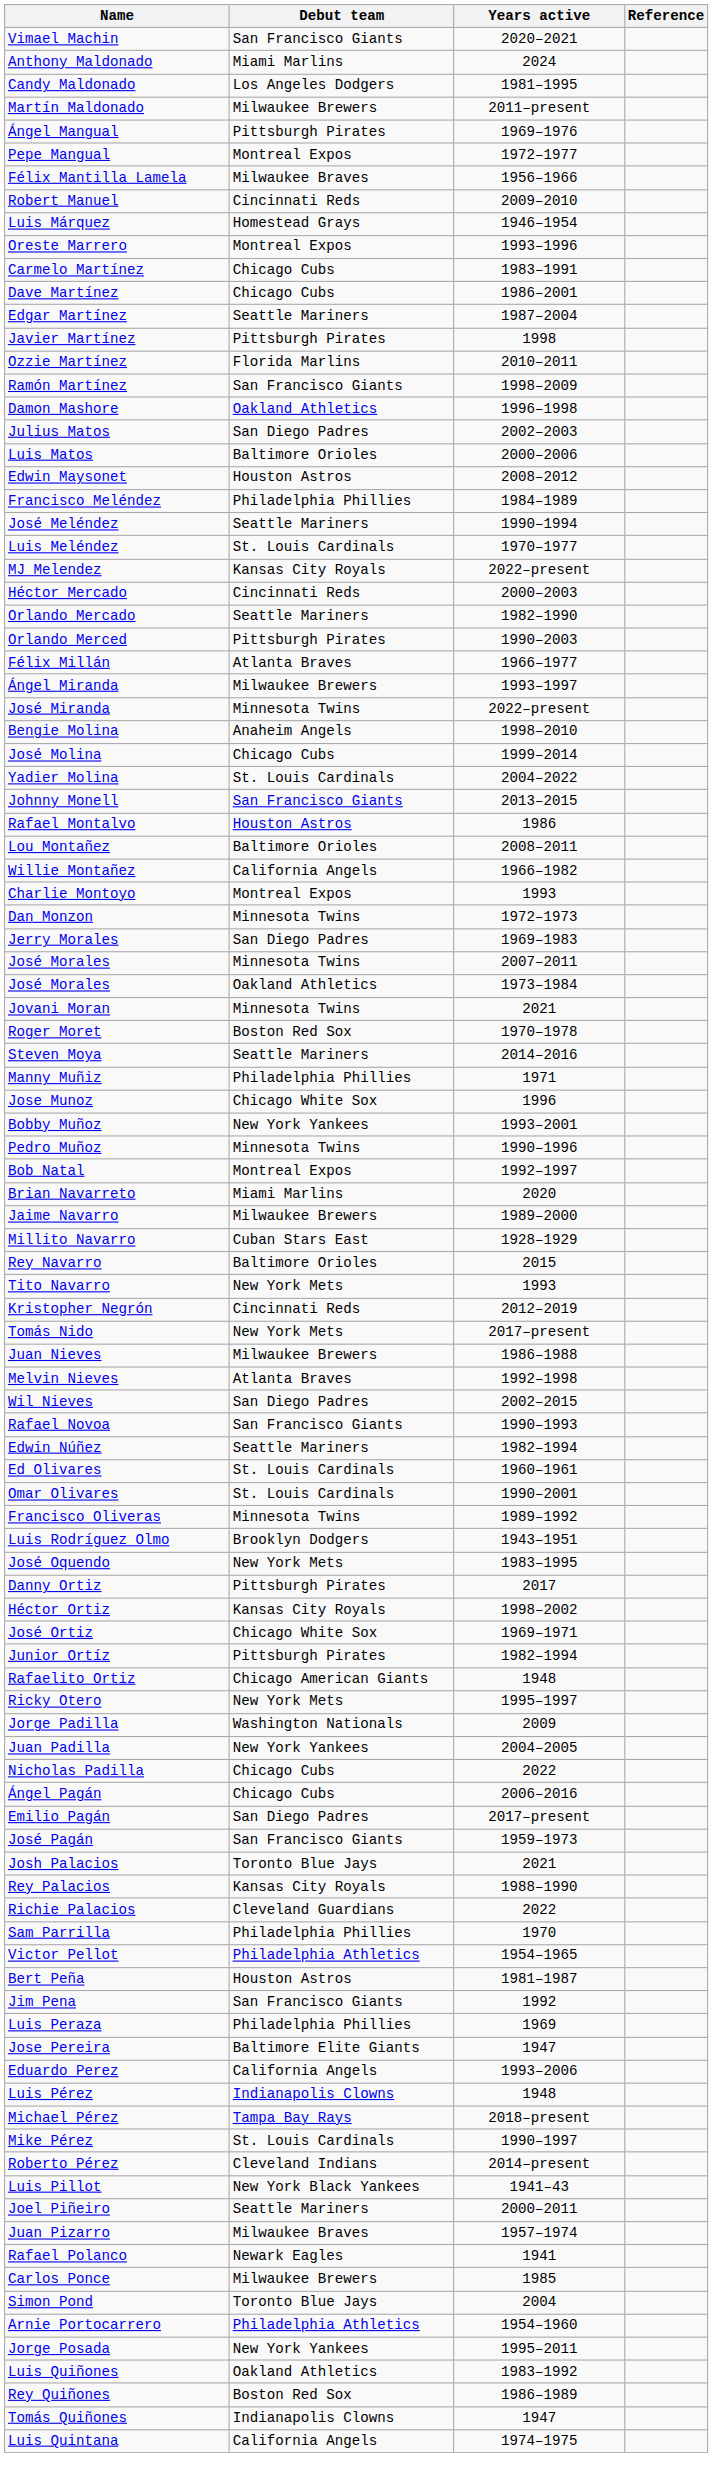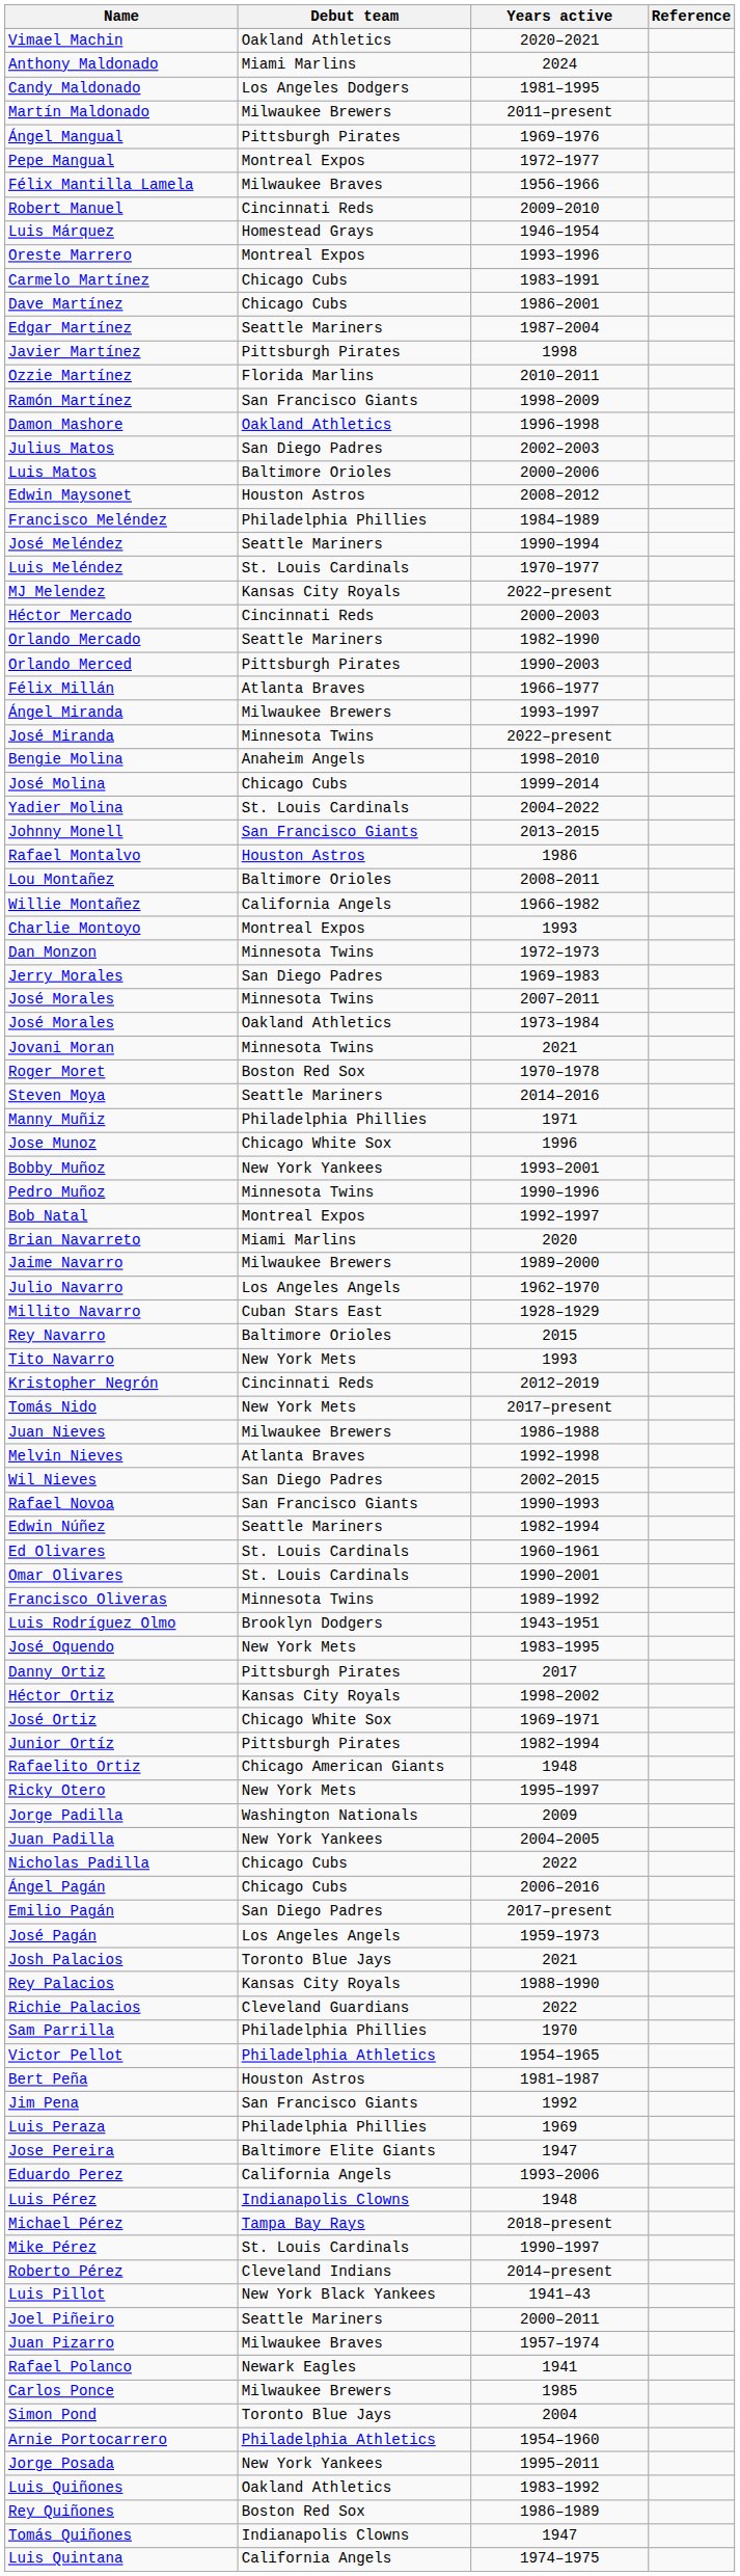 <table class="wikitable">
 <tr>
 <th style="width:200px;">Name</th>
 <th style="width:200px;">Debut team</th>
 <th style="width:150px;">Years active</th>
 <th style="width:50px;">Reference</th>
 </tr>
 <tr>
 <td><a href='#'>Vimael Machin</a></td>
-<td>San Francisco Giants</td>
+<td>Oakland Athletics</td>
 <td style="text-align:center;">2020–2021</td>
 <td style="text-align:center;"></td>
 </tr>
 <tr>
 <td><a href='#'>Anthony Maldonado</a></td>
 <td>Miami Marlins</td>
 <td style="text-align:center;">2024</td>
 <td style="text-align:center;"></td>
 </tr>
 <tr>
 <td><a href='#'>Candy Maldonado</a></td>
 <td>Los Angeles Dodgers</td>
 <td style="text-align:center;">1981–1995</td>
 <td style="text-align:center;"></td>
 </tr>
 <tr>
 <td><a href='#'>Martín Maldonado</a></td>
 <td>Milwaukee Brewers</td>
 <td style="text-align:center;">2011–present</td>
 <td style="text-align:center;"></td>
 </tr>
 <tr>
 <td><a href='#'>Ángel Mangual</a></td>
 <td>Pittsburgh Pirates</td>
 <td style="text-align:center;">1969–1976</td>
 <td style="text-align:center;"></td>
 </tr>
 <tr>
 <td><a href='#'>Pepe Mangual</a></td>
 <td>Montreal Expos</td>
 <td style="text-align:center;">1972–1977</td>
 <td style="text-align:center;"></td>
 </tr>
 <tr>
 <td><a href='#'>Félix Mantilla Lamela</a></td>
 <td>Milwaukee Braves</td>
 <td style="text-align:center;">1956–1966</td>
 <td style="text-align:center;"></td>
 </tr>
 <tr>
 <td><a href='#'>Robert Manuel</a></td>
 <td>Cincinnati Reds</td>
 <td style="text-align:center;">2009–2010</td>
 <td style="text-align:center;"></td>
 </tr>
 <tr>
 <td><a href='#'>Luis Márquez</a></td>
 <td>Homestead Grays</td>
 <td style="text-align:center;">1946–1954</td>
 <td style="text-align:center;"></td>
 </tr>
 <tr>
 <td><a href='#'>Oreste Marrero</a></td>
 <td>Montreal Expos</td>
 <td style="text-align:center;">1993–1996</td>
 <td style="text-align:center;"></td>
 </tr>
 <tr>
 <td><a href='#'>Carmelo Martínez</a></td>
 <td>Chicago Cubs</td>
 <td style="text-align:center;">1983–1991</td>
 <td style="text-align:center;"></td>
 </tr>
 <tr>
 <td><a href='#'>Dave Martínez</a></td>
 <td>Chicago Cubs</td>
 <td style="text-align:center;">1986–2001</td>
 <td style="text-align:center;"></td>
 </tr>
 <tr>
 <td><a href='#'>Edgar Martínez</a></td>
 <td>Seattle Mariners</td>
 <td style="text-align:center;">1987–2004</td>
 <td style="text-align:center;"></td>
 </tr>
 <tr>
 <td><a href='#'>Javier Martínez</a></td>
 <td>Pittsburgh Pirates</td>
 <td style="text-align:center;">1998</td>
 <td style="text-align:center;"></td>
 </tr>
 <tr>
 <td><a href='#'>Ozzie Martínez</a></td>
 <td>Florida Marlins</td>
 <td style="text-align:center;">2010–2011</td>
 <td style="text-align:center;"></td>
 </tr>
 <tr>
 <td><a href='#'>Ramón Martínez</a></td>
 <td>San Francisco Giants</td>
 <td style="text-align:center;">1998–2009</td>
 <td style="text-align:center;"></td>
 </tr>
 <tr>
 <td><a href='#'>Damon Mashore</a></td>
 <td><a href='#'>Oakland Athletics</a></td>
 <td style="text-align:center;">1996–1998</td>
 <td style="text-align:center;"></td>
 </tr>
 <tr>
 <td><a href='#'>Julius Matos</a></td>
 <td>San Diego Padres</td>
 <td style="text-align:center;">2002–2003</td>
 <td style="text-align:center;"></td>
 </tr>
 <tr>
 <td><a href='#'>Luis Matos</a></td>
 <td>Baltimore Orioles</td>
 <td style="text-align:center;">2000–2006</td>
 <td style="text-align:center;"></td>
 </tr>
 <tr>
 <td><a href='#'>Edwin Maysonet</a></td>
 <td>Houston Astros</td>
 <td style="text-align:center;">2008–2012</td>
 <td style="text-align:center;"></td>
 </tr>
 <tr>
 <td><a href='#'>Francisco Meléndez</a></td>
 <td>Philadelphia Phillies</td>
 <td style="text-align:center;">1984–1989</td>
 <td style="text-align:center;"></td>
 </tr>
 <tr>
 <td><a href='#'>José Meléndez</a></td>
 <td>Seattle Mariners</td>
 <td style="text-align:center;">1990–1994</td>
 <td style="text-align:center;"></td>
 </tr>
 <tr>
 <td><a href='#'>Luis Meléndez</a></td>
 <td>St. Louis Cardinals</td>
 <td style="text-align:center;">1970–1977</td>
 <td style="text-align:center;"></td>
 </tr>
 <tr>
 <td><a href='#'>MJ Melendez</a></td>
 <td>Kansas City Royals</td>
 <td style="text-align:center;">2022–present</td>
 <td style="text-align:center;"></td>
 </tr>
 <tr>
 <td><a href='#'>Héctor Mercado</a></td>
 <td>Cincinnati Reds</td>
 <td style="text-align:center;">2000–2003</td>
 <td style="text-align:center;"></td>
 </tr>
 <tr>
 <td><a href='#'>Orlando Mercado</a></td>
 <td>Seattle Mariners</td>
 <td style="text-align:center;">1982–1990</td>
 <td style="text-align:center;"></td>
 </tr>
 <tr>
 <td><a href='#'>Orlando Merced</a></td>
 <td>Pittsburgh Pirates</td>
 <td style="text-align:center;">1990–2003</td>
 <td style="text-align:center;"></td>
 </tr>
 <tr>
 <td><a href='#'>Félix Millán</a></td>
 <td>Atlanta Braves</td>
 <td style="text-align:center;">1966–1977</td>
 <td style="text-align:center;"></td>
 </tr>
 <tr>
 <td><a href='#'>Ángel Miranda</a></td>
 <td>Milwaukee Brewers</td>
 <td style="text-align:center;">1993–1997</td>
 <td style="text-align:center;"></td>
 </tr>
 <tr>
 <td><a href='#'>José Miranda</a></td>
 <td>Minnesota Twins</td>
 <td style="text-align:center;">2022–present</td>
 <td style="text-align:center;"></td>
 </tr>
 <tr>
 <td><a href='#'>Bengie Molina</a></td>
 <td>Anaheim Angels</td>
 <td style="text-align:center;">1998–2010</td>
 <td style="text-align:center;"></td>
 </tr>
 <tr>
 <td><a href='#'>José Molina</a></td>
 <td>Chicago Cubs</td>
 <td style="text-align:center;">1999–2014</td>
 <td style="text-align:center;"></td>
 </tr>
 <tr>
 <td><a href='#'>Yadier Molina</a></td>
 <td>St. Louis Cardinals</td>
 <td style="text-align:center;">2004–2022</td>
 <td style="text-align:center;"></td>
 </tr>
 <tr>
 <td><a href='#'>Johnny Monell</a></td>
 <td><a href='#'>San Francisco Giants</a></td>
 <td style="text-align:center;">2013–2015</td>
 <td style="text-align:center;"></td>
 </tr>
 <tr>
 <td><a href='#'>Rafael Montalvo</a></td>
 <td><a href='#'>Houston Astros</a></td>
 <td style="text-align:center;">1986</td>
 <td style="text-align:center;"></td>
 </tr>
 <tr>
 <td><a href='#'>Lou Montañez</a></td>
 <td>Baltimore Orioles</td>
 <td style="text-align:center;">2008–2011</td>
 <td style="text-align:center;"></td>
 </tr>
 <tr>
 <td><a href='#'>Willie Montañez</a></td>
 <td>California Angels</td>
 <td style="text-align:center;">1966–1982</td>
 <td style="text-align:center;"></td>
 </tr>
 <tr>
 <td><a href='#'>Charlie Montoyo</a></td>
 <td>Montreal Expos</td>
 <td style="text-align:center;">1993</td>
 <td style="text-align:center;"></td>
 </tr>
 <tr>
 <td><a href='#'>Dan Monzon</a></td>
 <td>Minnesota Twins</td>
 <td style="text-align:center;">1972–1973</td>
 <td style="text-align:center;"></td>
 </tr>
 <tr>
 <td><a href='#'>Jerry Morales</a></td>
 <td>San Diego Padres</td>
 <td style="text-align:center;">1969–1983</td>
 <td style="text-align:center;"></td>
 </tr>
 <tr>
 <td><a href='#'>José Morales</a></td>
 <td>Minnesota Twins</td>
 <td style="text-align:center;">2007–2011</td>
 <td style="text-align:center;"></td>
 </tr>
 <tr>
 <td><a href='#'>José Morales</a></td>
 <td>Oakland Athletics</td>
 <td style="text-align:center;">1973–1984</td>
 <td style="text-align:center;"></td>
 </tr>
 <tr>
 <td><a href='#'>Jovani Moran</a></td>
 <td>Minnesota Twins</td>
 <td style="text-align:center;">2021</td>
 <td style="text-align:center;"></td>
 </tr>
 <tr>
 <td><a href='#'>Roger Moret</a></td>
 <td>Boston Red Sox</td>
 <td style="text-align:center;">1970–1978</td>
 <td style="text-align:center;"></td>
 </tr>
 <tr>
 <td><a href='#'>Steven Moya</a></td>
 <td>Seattle Mariners</td>
 <td style="text-align:center;">2014–2016</td>
 <td style="text-align:center;"></td>
 </tr>
 <tr>
 <td><a href='#'>Manny Muñiz</a></td>
 <td>Philadelphia Phillies</td>
 <td style="text-align:center;">1971</td>
 <td style="text-align:center;"></td>
 </tr>
 <tr>
 <td><a href='#'>Jose Munoz</a></td>
 <td>Chicago White Sox</td>
 <td style="text-align:center;">1996</td>
 <td style="text-align:center;"></td>
 </tr>
 <tr>
 <td><a href='#'>Bobby Muñoz</a></td>
 <td>New York Yankees</td>
 <td style="text-align:center;">1993–2001</td>
 <td style="text-align:center;"></td>
 </tr>
 <tr>
 <td><a href='#'>Pedro Muñoz</a></td>
 <td>Minnesota Twins</td>
 <td style="text-align:center;">1990–1996</td>
 <td style="text-align:center;"></td>
 </tr>
 <tr>
 <td><a href='#'>Bob Natal</a></td>
 <td>Montreal Expos</td>
 <td style="text-align:center;">1992–1997</td>
 <td style="text-align:center;"></td>
 </tr>
 <tr>
 <td><a href='#'>Brian Navarreto</a></td>
 <td>Miami Marlins</td>
 <td style="text-align:center;">2020</td>
 <td style="text-align:center;"></td>
 </tr>
 <tr>
 <td><a href='#'>Jaime Navarro</a></td>
 <td>Milwaukee Brewers</td>
 <td style="text-align:center;">1989–2000</td>
 <td style="text-align:center;"></td>
 </tr>
 <tr>
+<td><a href='#'>Julio Navarro</a></td>
+<td>Los Angeles Angels</td>
+<td style="text-align:center;">1962–1970</td>
+<td style="text-align:center;"></td>
+</tr>
+<tr>
 <td><a href='#'>Millito Navarro</a></td>
 <td>Cuban Stars East</td>
 <td style="text-align:center;">1928–1929</td>
 <td style="text-align:center;"></td>
 </tr>
 <tr>
 <td><a href='#'>Rey Navarro</a></td>
 <td>Baltimore Orioles</td>
 <td style="text-align:center;">2015</td>
 <td style="text-align:center;"></td>
 </tr>
 <tr>
 <td><a href='#'>Tito Navarro</a></td>
 <td>New York Mets</td>
 <td style="text-align:center;">1993</td>
 <td style="text-align:center;"></td>
 </tr>
 <tr>
 <td><a href='#'>Kristopher Negrón</a></td>
 <td>Cincinnati Reds</td>
 <td style="text-align:center;">2012–2019</td>
 <td style="text-align:center;"></td>
 </tr>
 <tr>
 <td><a href='#'>Tomás Nido</a></td>
 <td>New York Mets</td>
 <td style="text-align:center;">2017–present</td>
 <td style="text-align:center;"></td>
 </tr>
 <tr>
 <td><a href='#'>Juan Nieves</a></td>
 <td>Milwaukee Brewers</td>
 <td style="text-align:center;">1986–1988</td>
 <td style="text-align:center;"></td>
 </tr>
 <tr>
 <td><a href='#'>Melvin Nieves</a></td>
 <td>Atlanta Braves</td>
 <td style="text-align:center;">1992–1998</td>
 <td style="text-align:center;"></td>
 </tr>
 <tr>
 <td><a href='#'>Wil Nieves</a></td>
 <td>San Diego Padres</td>
 <td style="text-align:center;">2002–2015</td>
 <td style="text-align:center;"></td>
 </tr>
 <tr>
 <td><a href='#'>Rafael Novoa</a></td>
 <td>San Francisco Giants</td>
 <td style="text-align:center;">1990–1993</td>
 <td style="text-align:center;"></td>
 </tr>
 <tr>
 <td><a href='#'>Edwin Núñez</a></td>
 <td>Seattle Mariners</td>
 <td style="text-align:center;">1982–1994</td>
 <td style="text-align:center;"></td>
 </tr>
 <tr>
 <td><a href='#'>Ed Olivares</a></td>
 <td>St. Louis Cardinals</td>
 <td style="text-align:center;">1960–1961</td>
 <td style="text-align:center;"></td>
 </tr>
 <tr>
 <td><a href='#'>Omar Olivares</a></td>
 <td>St. Louis Cardinals</td>
 <td style="text-align:center;">1990–2001</td>
 <td style="text-align:center;"></td>
 </tr>
 <tr>
 <td><a href='#'>Francisco Oliveras</a></td>
 <td>Minnesota Twins</td>
 <td style="text-align:center;">1989–1992</td>
 <td style="text-align:center;"></td>
 </tr>
 <tr>
 <td><a href='#'>Luis Rodríguez Olmo</a></td>
 <td>Brooklyn Dodgers</td>
 <td style="text-align:center;">1943–1951</td>
 <td style="text-align:center;"></td>
 </tr>
 <tr>
 <td><a href='#'>José Oquendo</a></td>
 <td>New York Mets</td>
 <td style="text-align:center;">1983–1995</td>
 <td style="text-align:center;"></td>
 </tr>
 <tr>
 <td><a href='#'>Danny Ortiz</a></td>
 <td>Pittsburgh Pirates</td>
 <td style="text-align:center;">2017</td>
 <td style="text-align:center;"></td>
 </tr>
 <tr>
 <td><a href='#'>Héctor Ortiz</a></td>
 <td>Kansas City Royals</td>
 <td style="text-align:center;">1998–2002</td>
 <td style="text-align:center;"></td>
 </tr>
 <tr>
 <td><a href='#'>José Ortiz</a></td>
 <td>Chicago White Sox</td>
 <td style="text-align:center;">1969–1971</td>
 <td style="text-align:center;"></td>
 </tr>
 <tr>
 <td><a href='#'>Junior Ortíz</a></td>
 <td>Pittsburgh Pirates</td>
 <td style="text-align:center;">1982–1994</td>
 <td style="text-align:center;"></td>
 </tr>
 <tr>
 <td><a href='#'>Rafaelito Ortiz</a></td>
 <td>Chicago American Giants</td>
 <td style="text-align:center;">1948</td>
 <td style="text-align:center;"></td>
 </tr>
 <tr>
 <td><a href='#'>Ricky Otero</a></td>
 <td>New York Mets</td>
 <td style="text-align:center;">1995–1997</td>
 <td style="text-align:center;"></td>
 </tr>
 <tr>
 <td><a href='#'>Jorge Padilla</a></td>
 <td>Washington Nationals</td>
 <td style="text-align:center;">2009</td>
 <td style="text-align:center;"></td>
 </tr>
 <tr>
 <td><a href='#'>Juan Padilla</a></td>
 <td>New York Yankees</td>
 <td style="text-align:center;">2004–2005</td>
 <td style="text-align:center;"></td>
 </tr>
 <tr>
 <td><a href='#'>Nicholas Padilla</a></td>
 <td>Chicago Cubs</td>
 <td style="text-align:center;">2022</td>
 <td style="text-align:center;"></td>
 </tr>
 <tr>
 <td><a href='#'>Ángel Pagán</a></td>
 <td>Chicago Cubs</td>
 <td style="text-align:center;">2006–2016</td>
 <td style="text-align:center;"></td>
 </tr>
 <tr>
 <td><a href='#'>Emilio Pagán</a></td>
 <td>San Diego Padres</td>
 <td style="text-align:center;">2017–present</td>
 <td style="text-align:center;"></td>
 </tr>
 <tr>
 <td><a href='#'>José Pagán</a></td>
-<td>San Francisco Giants</td>
+<td>Los Angeles Angels</td>
 <td style="text-align:center;">1959–1973</td>
 <td style="text-align:center;"></td>
 </tr>
 <tr>
 <td><a href='#'>Josh Palacios</a></td>
 <td>Toronto Blue Jays</td>
 <td style="text-align:center;">2021</td>
 <td style="text-align:center;"></td>
 </tr>
 <tr>
 <td><a href='#'>Rey Palacios</a></td>
 <td>Kansas City Royals</td>
 <td style="text-align:center;">1988–1990</td>
 <td style="text-align:center;"></td>
 </tr>
 <tr>
 <td><a href='#'>Richie Palacios</a></td>
 <td>Cleveland Guardians</td>
 <td style="text-align:center;">2022</td>
 <td style="text-align:center;"></td>
 </tr>
 <tr>
 <td><a href='#'>Sam Parrilla</a></td>
 <td>Philadelphia Phillies</td>
 <td style="text-align:center;">1970</td>
 <td style="text-align:center;"></td>
 </tr>
 <tr>
 <td><a href='#'>Victor Pellot</a></td>
 <td><a href='#'>Philadelphia Athletics</a></td>
 <td style="text-align:center;">1954–1965</td>
 <td style="text-align:center;"></td>
 </tr>
 <tr>
 <td><a href='#'>Bert Peña</a></td>
 <td>Houston Astros</td>
 <td style="text-align:center;">1981–1987</td>
 <td style="text-align:center;"></td>
 </tr>
 <tr>
 <td><a href='#'>Jim Pena</a></td>
 <td>San Francisco Giants</td>
 <td style="text-align:center;">1992</td>
 <td style="text-align:center;"></td>
 </tr>
 <tr>
 <td><a href='#'>Luis Peraza</a></td>
 <td>Philadelphia Phillies</td>
 <td style="text-align:center;">1969</td>
 <td style="text-align:center;"></td>
 </tr>
 <tr>
 <td><a href='#'>Jose Pereira</a></td>
 <td>Baltimore Elite Giants</td>
 <td style="text-align:center;">1947</td>
 <td style="text-align:center;"></td>
 </tr>
 <tr>
 <td><a href='#'>Eduardo Perez</a></td>
 <td>California Angels</td>
 <td style="text-align:center;">1993–2006</td>
 <td style="text-align:center;"></td>
 </tr>
 <tr>
 <td><a href='#'>Luis Pérez</a></td>
 <td><a href='#'>Indianapolis Clowns</a></td>
 <td style="text-align:center;">1948</td>
 <td style="text-align:center;"></td>
 </tr>
 <tr>
 <td><a href='#'>Michael Pérez</a></td>
 <td><a href='#'>Tampa Bay Rays</a></td>
 <td style="text-align:center;">2018–present</td>
 <td style="text-align:center;"></td>
 </tr>
 <tr>
 <td><a href='#'>Mike Pérez</a></td>
 <td>St. Louis Cardinals</td>
 <td style="text-align:center;">1990–1997</td>
 <td style="text-align:center;"></td>
 </tr>
 <tr>
 <td><a href='#'>Roberto Pérez</a></td>
 <td>Cleveland Indians</td>
 <td style="text-align:center;">2014–present</td>
 <td style="text-align:center;"></td>
 </tr>
 <tr>
 <td><a href='#'>Luis Pillot</a></td>
 <td>New York Black Yankees</td>
 <td style="text-align:center;">1941–43</td>
 <td style="text-align:center;"></td>
 </tr>
 <tr>
 <td><a href='#'>Joel Piñeiro</a></td>
 <td>Seattle Mariners</td>
 <td style="text-align:center;">2000–2011</td>
 <td style="text-align:center;"></td>
 </tr>
 <tr>
 <td><a href='#'>Juan Pizarro</a></td>
 <td>Milwaukee Braves</td>
 <td style="text-align:center;">1957–1974</td>
 <td style="text-align:center;"></td>
 </tr>
 <tr>
 <td><a href='#'>Rafael Polanco</a></td>
 <td>Newark Eagles</td>
 <td style="text-align:center;">1941</td>
 <td style="text-align:center;"></td>
 </tr>
 <tr>
 <td><a href='#'>Carlos Ponce</a></td>
 <td>Milwaukee Brewers</td>
 <td style="text-align:center;">1985</td>
 <td style="text-align:center;"></td>
 </tr>
 <tr>
 <td><a href='#'>Simon Pond</a></td>
 <td>Toronto Blue Jays</td>
 <td style="text-align:center;">2004</td>
 <td style="text-align:center;"></td>
 </tr>
 <tr>
 <td><a href='#'>Arnie Portocarrero</a></td>
 <td><a href='#'>Philadelphia Athletics</a></td>
 <td style="text-align:center;">1954–1960</td>
 <td style="text-align:center;"></td>
 </tr>
 <tr>
 <td><a href='#'>Jorge Posada</a></td>
 <td>New York Yankees</td>
 <td style="text-align:center;">1995–2011</td>
 <td style="text-align:center;"></td>
 </tr>
 <tr>
 <td><a href='#'>Luis Quiñones</a></td>
 <td>Oakland Athletics</td>
 <td style="text-align:center;">1983–1992</td>
 <td style="text-align:center;"></td>
 </tr>
 <tr>
 <td><a href='#'>Rey Quiñones</a></td>
 <td>Boston Red Sox</td>
 <td style="text-align:center;">1986–1989</td>
 <td style="text-align:center;"></td>
 </tr>
 <tr>
 <td><a href='#'>Tomás Quiñones</a></td>
 <td>Indianapolis Clowns</td>
 <td style="text-align:center;">1947</td>
 <td style="text-align:center;"></td>
 </tr>
 <tr>
 <td><a href='#'>Luis Quintana</a></td>
 <td>California Angels</td>
 <td style="text-align:center;">1974–1975</td>
 <td style="text-align:center;"></td>
 </tr>
 </table>
